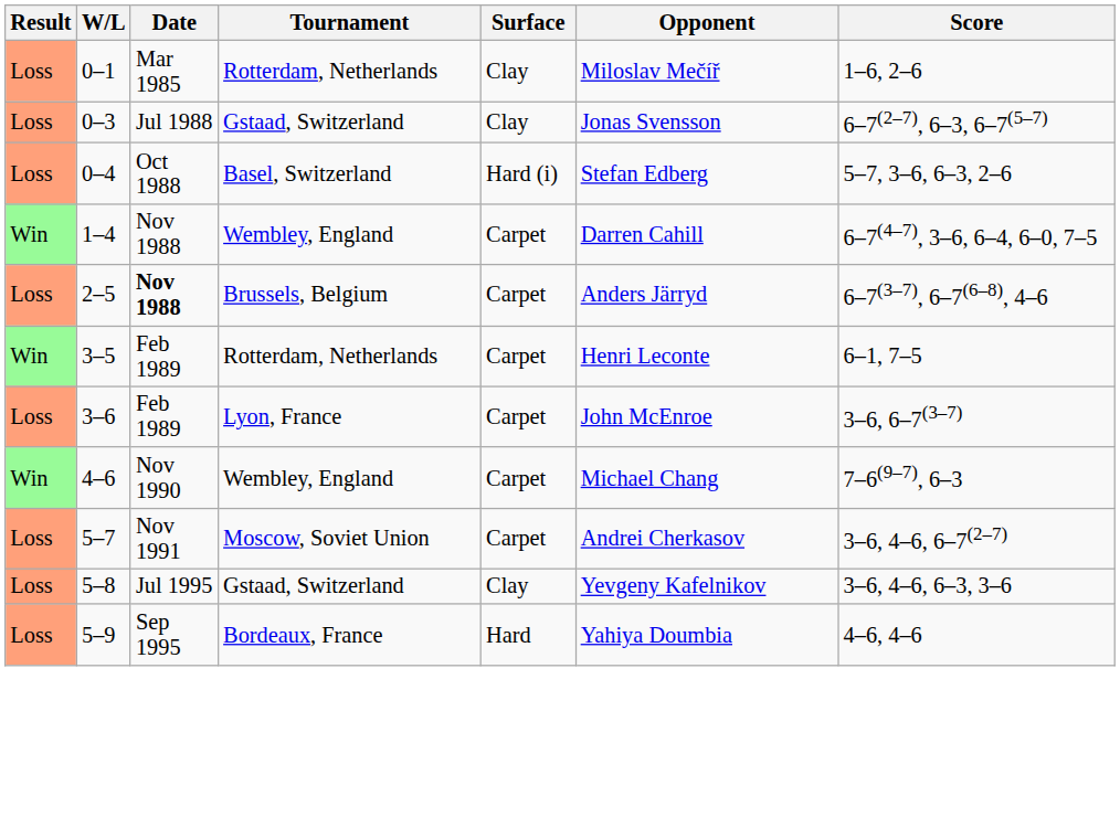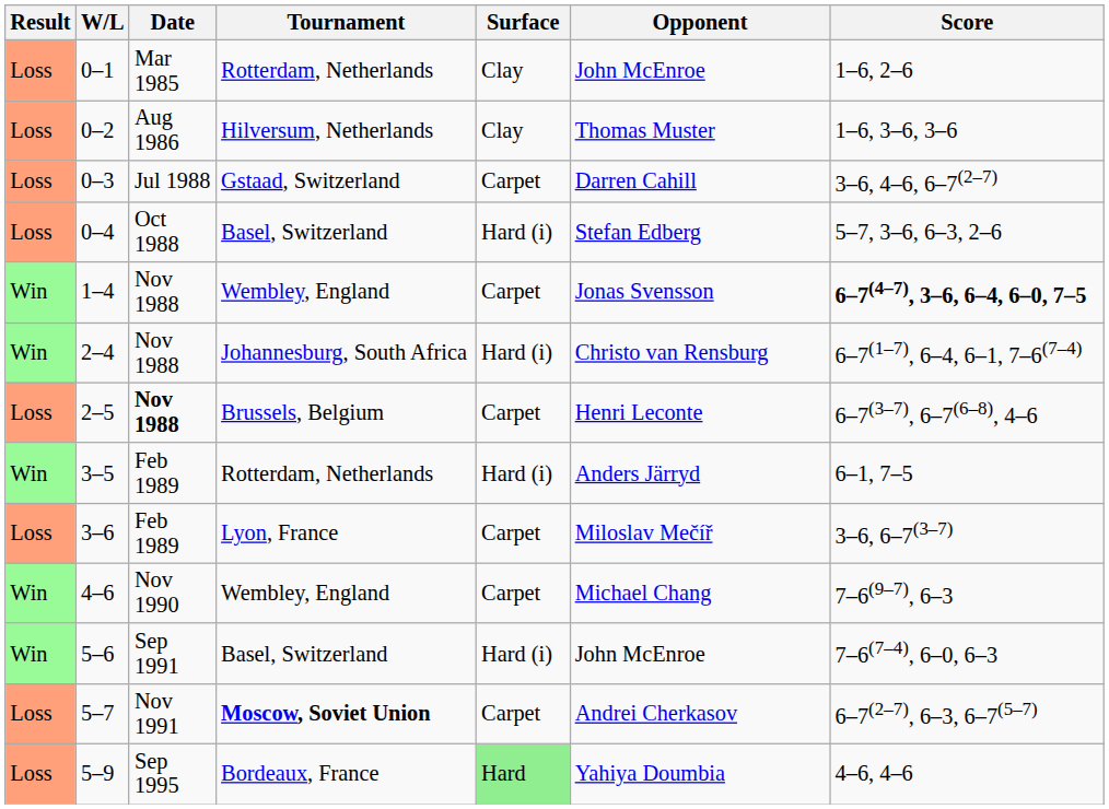 <table class="sortable wikitable">
 <tr>
 <th style="width:40px">Result</th>
 <th style="width:30px" class="unsortable">W/L</th>
 <th style="width:55px">Date</th>
 <th style="width:180px">Tournament</th>
 <th style="width:60px">Surface</th>
 <th style="width:180px">Opponent</th>
 <th style="width:190px" class="unsortable">Score</th>
 </tr>
 <tr>
 <td style="background:#ffa07a;">Loss</td>
 <td>0–1</td>
 <td>Mar 1985</td>
 <td><a href='#'>Rotterdam</a>, Netherlands</td>
 <td>Clay</td>
-<td> <a href='#'>Miloslav Mečíř</a></td>
+<td> <a href='#'>John McEnroe</a></td>
 <td>1–6, 2–6</td>
+</tr>
+<tr>
+<td style="background:#ffa07a;">Loss</td>
+<td>0–2</td>
+<td>Aug 1986</td>
+<td><a href='#'>Hilversum</a>, Netherlands</td>
+<td>Clay</td>
+<td> <a href='#'>Thomas Muster</a></td>
+<td>1–6, 3–6, 3–6</td>
 </tr>
 <tr>
 <td style="background:#ffa07a;">Loss</td>
 <td>0–3</td>
 <td>Jul 1988</td>
 <td><a href='#'>Gstaad</a>, Switzerland</td>
-<td>Clay</td>
-<td> <a href='#'>Jonas Svensson</a></td>
-<td>6–7<sup>(2–7)</sup>, 6–3, 6–7<sup>(5–7)</sup></td>
+<td>Carpet</td>
+<td> <a href='#'>Darren Cahill</a></td>
+<td>3–6, 4–6, 6–7<sup>(2–7)</sup></td>
 </tr>
 <tr>
 <td style="background:#ffa07a;">Loss</td>
 <td>0–4</td>
 <td>Oct 1988</td>
 <td><a href='#'>Basel</a>, Switzerland</td>
 <td>Hard (i)</td>
 <td> <a href='#'>Stefan Edberg</a></td>
 <td>5–7, 3–6, 6–3, 2–6</td>
 </tr>
 <tr>
 <td style="background:#98fb98;">Win</td>
 <td>1–4</td>
 <td>Nov 1988</td>
 <td><a href='#'>Wembley</a>, England</td>
 <td>Carpet</td>
-<td> <a href='#'>Darren Cahill</a></td>
-<td>6–7<sup>(4–7)</sup>, 3–6, 6–4, 6–0, 7–5</td>
+<td> <a href='#'>Jonas Svensson</a></td>
+<td><strong>6–7<sup>(4–7)</sup>, 3–6, 6–4, 6–0, 7–5</strong></td>
+</tr>
+<tr>
+<td style="background:#98fb98;">Win</td>
+<td>2–4</td>
+<td>Nov 1988</td>
+<td><a href='#'>Johannesburg</a>, South Africa</td>
+<td>Hard (i)</td>
+<td> <a href='#'>Christo van Rensburg</a></td>
+<td>6–7<sup>(1–7)</sup>, 6–4, 6–1, 7–6<sup>(7–4)</sup></td>
 </tr>
 <tr>
 <td style="background:#ffa07a;">Loss</td>
 <td>2–5</td>
 <td><strong>Nov 1988</strong></td>
 <td><a href='#'>Brussels</a>, Belgium</td>
 <td>Carpet</td>
-<td> <a href='#'>Anders Järryd</a></td>
+<td> <a href='#'>Henri Leconte</a></td>
 <td>6–7<sup>(3–7)</sup>, 6–7<sup>(6–8)</sup>, 4–6</td>
 </tr>
 <tr>
 <td style="background:#98fb98;">Win</td>
 <td>3–5</td>
 <td>Feb 1989</td>
 <td>Rotterdam, Netherlands</td>
-<td>Carpet</td>
-<td> <a href='#'>Henri Leconte</a></td>
+<td>Hard (i)</td>
+<td> <a href='#'>Anders Järryd</a></td>
 <td>6–1, 7–5</td>
 </tr>
 <tr>
 <td style="background:#ffa07a;">Loss</td>
 <td>3–6</td>
 <td>Feb 1989</td>
 <td><a href='#'>Lyon</a>, France</td>
 <td>Carpet</td>
-<td> <a href='#'>John McEnroe</a></td>
+<td> <a href='#'>Miloslav Mečíř</a></td>
 <td>3–6, 6–7<sup>(3–7)</sup></td>
 </tr>
 <tr>
 <td style="background:#98fb98;">Win</td>
 <td>4–6</td>
 <td>Nov 1990</td>
 <td>Wembley, England</td>
 <td>Carpet</td>
 <td> <a href='#'>Michael Chang</a></td>
 <td>7–6<sup>(9–7)</sup>, 6–3</td>
 </tr>
 <tr>
+<td style="background:#98fb98;">Win</td>
+<td>5–6</td>
+<td>Sep 1991</td>
+<td>Basel, Switzerland</td>
+<td>Hard (i)</td>
+<td> John McEnroe</td>
+<td>7–6<sup>(7–4)</sup>, 6–0, 6–3</td>
+</tr>
+<tr>
 <td style="background:#ffa07a;">Loss</td>
 <td>5–7</td>
 <td>Nov 1991</td>
-<td><a href='#'>Moscow</a>, Soviet Union</td>
+<td><strong><a href='#'>Moscow</a>, Soviet Union</strong></td>
 <td>Carpet</td>
 <td> <a href='#'>Andrei Cherkasov</a></td>
-<td>3–6, 4–6, 6–7<sup>(2–7)</sup></td>
-</tr>
-<tr>
-<td style="background:#ffa07a;">Loss</td>
-<td>5–8</td>
-<td>Jul 1995</td>
-<td>Gstaad, Switzerland</td>
-<td>Clay</td>
-<td> <a href='#'>Yevgeny Kafelnikov</a></td>
-<td>3–6, 4–6, 6–3, 3–6</td>
+<td>6–7<sup>(2–7)</sup>, 6–3, 6–7<sup>(5–7)</sup></td>
 </tr>
 <tr>
 <td style="background:#ffa07a;">Loss</td>
 <td>5–9</td>
 <td>Sep 1995</td>
 <td><a href='#'>Bordeaux</a>, France</td>
-<td>Hard</td>
+<td style="background: lightgreen;">Hard</td>
 <td> <a href='#'>Yahiya Doumbia</a></td>
 <td>4–6, 4–6</td>
 </tr>
 </table>
